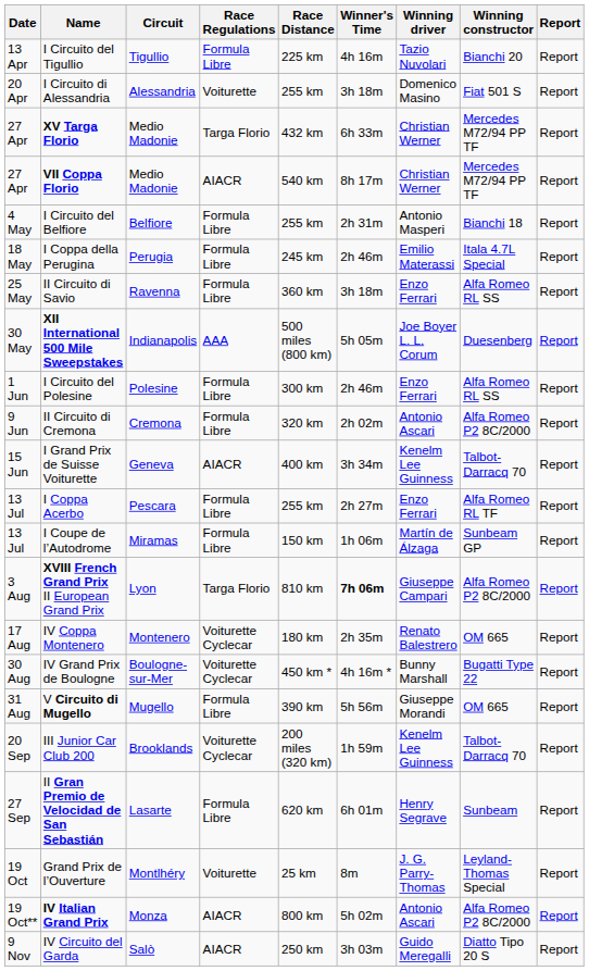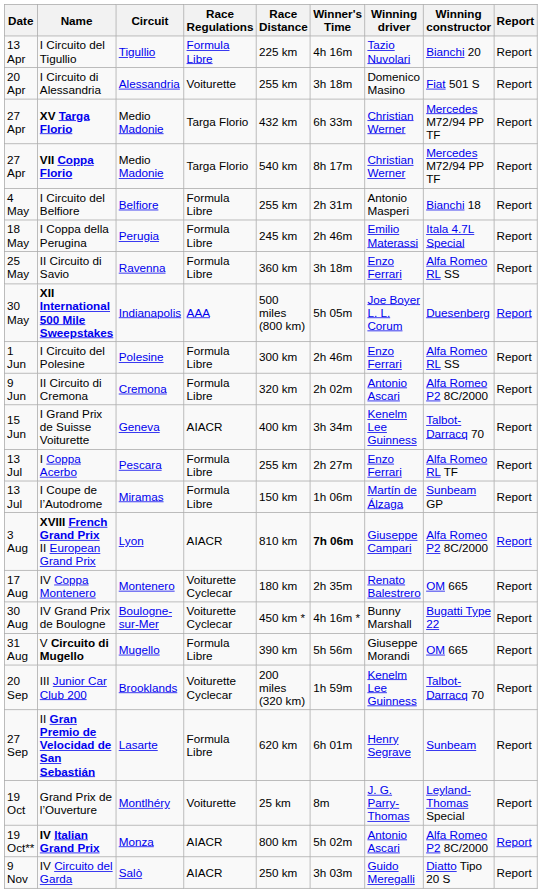 <table class="wikitable" style="font-size:95%">
 <tr>
 <th>Date</th>
 <th>Name</th>
 <th>Circuit</th>
 <th>Race<br>Regulations</th>
 <th>Race<br>Distance</th>
 <th>Winner's<br>Time</th>
 <th>Winning driver</th>
 <th>Winning<br>constructor</th>
 <th>Report</th>
 </tr>
 <tr>
 <td>13 Apr</td>
 <td> I Circuito del Tigullio</td>
 <td><a href='#'>Tigullio</a></td>
 <td><a href='#'>Formula Libre</a></td>
 <td>225 km</td>
 <td>4h 16m</td>
 <td> <a href='#'>Tazio Nuvolari</a></td>
 <td><a href='#'>Bianchi</a> 20</td>
 <td>Report</td>
 </tr>
 <tr>
 <td>20 Apr</td>
 <td> I Circuito di Alessandria</td>
 <td><a href='#'>Alessandria</a></td>
 <td>Voiturette</td>
 <td>255 km</td>
 <td>3h 18m</td>
 <td> Domenico Masino</td>
 <td><a href='#'>Fiat</a> 501 S</td>
 <td>Report</td>
 </tr>
 <tr>
 <td>27 Apr</td>
 <td> <strong>XV <a href='#'>Targa Florio</a></strong></td>
 <td>Medio <a href='#'>Madonie</a></td>
 <td>Targa Florio</td>
 <td>432 km</td>
 <td>6h 33m</td>
 <td> <a href='#'>Christian Werner</a></td>
 <td><a href='#'>Mercedes</a> M72/94 PP TF</td>
 <td>Report</td>
 </tr>
 <tr>
 <td>27 Apr</td>
 <td> <strong>VII <a href='#'>Coppa Florio</a></strong></td>
 <td>Medio <a href='#'>Madonie</a></td>
-<td>AIACR</td>
+<td>Targa Florio</td>
 <td>540 km</td>
 <td>8h 17m</td>
 <td> <a href='#'>Christian Werner</a></td>
 <td><a href='#'>Mercedes</a> M72/94 PP TF</td>
 <td>Report</td>
 </tr>
 <tr>
 <td>4 May</td>
 <td> I Circuito del Belfiore</td>
 <td><a href='#'>Belfiore</a></td>
 <td>Formula Libre</td>
 <td>255 km</td>
 <td>2h 31m</td>
 <td> Antonio Masperi</td>
 <td><a href='#'>Bianchi</a> 18</td>
 <td>Report</td>
 </tr>
 <tr>
 <td>18 May</td>
 <td> I Coppa della Perugina</td>
 <td><a href='#'>Perugia</a></td>
 <td>Formula Libre</td>
 <td>245 km</td>
 <td>2h 46m</td>
 <td> <a href='#'>Emilio Materassi</a></td>
 <td><a href='#'>Itala 4.7L Special</a></td>
 <td>Report</td>
 </tr>
 <tr>
 <td>25 May</td>
 <td> II Circuito di Savio</td>
 <td><a href='#'>Ravenna</a></td>
 <td>Formula Libre</td>
 <td>360 km</td>
 <td>3h 18m</td>
 <td> <a href='#'>Enzo Ferrari</a></td>
 <td><a href='#'>Alfa Romeo RL</a> SS</td>
 <td>Report</td>
 </tr>
 <tr>
 <td>30 May</td>
 <td> <strong>XII <a href='#'>International 500 Mile <br>Sweepstakes</a></strong></td>
 <td><a href='#'>Indianapolis</a></td>
 <td><a href='#'>AAA</a></td>
 <td>500 miles (800 km)</td>
 <td>5h 05m</td>
 <td> <a href='#'>Joe Boyer</a><br> <a href='#'>L. L. Corum</a></td>
 <td><a href='#'>Duesenberg</a></td>
 <td><a href='#'>Report</a></td>
 </tr>
 <tr>
 <td>1 Jun</td>
 <td> I Circuito del Polesine</td>
 <td><a href='#'>Polesine</a></td>
 <td>Formula Libre</td>
 <td>300 km</td>
 <td>2h 46m</td>
 <td> <a href='#'>Enzo Ferrari</a></td>
 <td><a href='#'>Alfa Romeo RL</a> SS</td>
 <td>Report</td>
 </tr>
 <tr>
 <td>9 Jun</td>
 <td> II Circuito di Cremona</td>
 <td><a href='#'>Cremona</a></td>
 <td>Formula Libre</td>
 <td>320 km</td>
 <td>2h 02m</td>
 <td> <a href='#'>Antonio Ascari</a></td>
 <td><a href='#'>Alfa Romeo P2</a> 8C/2000</td>
 <td>Report</td>
 </tr>
 <tr>
 <td>15 Jun</td>
 <td> I Grand Prix de Suisse Voiturette</td>
 <td><a href='#'>Geneva</a></td>
 <td>AIACR</td>
 <td>400 km</td>
 <td>3h 34m</td>
 <td> <a href='#'>Kenelm Lee Guinness</a></td>
 <td><a href='#'>Talbot-Darracq</a> 70</td>
 <td>Report</td>
 </tr>
 <tr>
 <td>13 Jul</td>
 <td> I <a href='#'>Coppa Acerbo</a></td>
 <td><a href='#'>Pescara</a></td>
 <td>Formula Libre</td>
 <td>255 km</td>
 <td>2h 27m</td>
 <td> <a href='#'>Enzo Ferrari</a></td>
 <td><a href='#'>Alfa Romeo RL</a> TF</td>
 <td>Report</td>
 </tr>
 <tr>
 <td>13 Jul</td>
 <td> I Coupe de l’Autodrome</td>
 <td><a href='#'>Miramas</a></td>
 <td>Formula Libre</td>
 <td>150 km</td>
 <td>1h 06m</td>
 <td> <a href='#'>Martín de Álzaga</a></td>
 <td><a href='#'>Sunbeam</a> GP</td>
 <td>Report</td>
 </tr>
 <tr>
 <td>3 Aug</td>
 <td> <strong>XVIII <a href='#'>French Grand Prix</a> </strong><br> II <a href='#'>European Grand Prix</a></td>
 <td><a href='#'>Lyon</a></td>
-<td>Targa Florio</td>
+<td>AIACR</td>
 <td>810 km</td>
 <td><strong>7h 06m</strong></td>
 <td> <a href='#'>Giuseppe Campari</a></td>
 <td><a href='#'>Alfa Romeo P2</a> 8C/2000</td>
 <td><a href='#'>Report</a></td>
 </tr>
 <tr>
 <td>17 Aug</td>
 <td> IV <a href='#'>Coppa Montenero</a></td>
 <td><a href='#'>Montenero</a></td>
 <td>Voiturette<br>Cyclecar</td>
 <td>180 km</td>
 <td>2h 35m</td>
 <td> <a href='#'>Renato Balestrero</a></td>
 <td><a href='#'>OM</a> 665</td>
 <td>Report</td>
 </tr>
 <tr>
 <td>30 Aug</td>
 <td> IV Grand Prix de Boulogne</td>
 <td><a href='#'>Boulogne-sur-Mer</a></td>
 <td>Voiturette<br>Cyclecar</td>
 <td>450 km *</td>
 <td>4h 16m *</td>
 <td> Bunny Marshall</td>
 <td><a href='#'>Bugatti Type 22</a></td>
 <td>Report</td>
 </tr>
 <tr>
 <td>31 Aug</td>
 <td> V <strong>Circuito di Mugello </strong></td>
 <td><a href='#'>Mugello</a></td>
 <td>Formula Libre</td>
 <td>390 km</td>
 <td>5h 56m</td>
 <td> Giuseppe Morandi</td>
 <td><a href='#'>OM</a> 665</td>
 <td>Report</td>
 </tr>
 <tr>
 <td>20 Sep</td>
 <td> III <a href='#'>Junior Car Club 200</a></td>
 <td><a href='#'>Brooklands</a></td>
 <td>Voiturette<br>Cyclecar</td>
 <td>200 miles (320 km)</td>
 <td>1h 59m</td>
 <td> <a href='#'>Kenelm Lee Guinness</a></td>
 <td><a href='#'>Talbot-Darracq</a> 70</td>
 <td>Report</td>
 </tr>
 <tr>
 <td>27 Sep</td>
 <td> II <strong><a href='#'>Gran Premio de Velocidad de San Sebastián</a></strong></td>
 <td><a href='#'>Lasarte</a></td>
 <td>Formula Libre</td>
 <td>620 km</td>
 <td>6h 01m</td>
 <td> <a href='#'>Henry Segrave</a></td>
 <td><a href='#'>Sunbeam</a></td>
 <td>Report</td>
 </tr>
 <tr>
 <td>19 Oct</td>
 <td> Grand Prix de l’Ouverture</td>
 <td><a href='#'>Montlhéry</a></td>
 <td>Voiturette</td>
 <td>25 km</td>
 <td>8m</td>
 <td> <a href='#'>J. G. Parry-Thomas</a></td>
 <td><a href='#'>Leyland-Thomas</a> Special</td>
 <td>Report</td>
 </tr>
 <tr>
 <td>19 Oct**</td>
 <td> <strong>IV <a href='#'>Italian Grand Prix</a> </strong></td>
 <td><a href='#'>Monza</a></td>
 <td>AIACR</td>
 <td>800 km</td>
 <td>5h 02m</td>
 <td> <a href='#'>Antonio Ascari</a></td>
 <td><a href='#'>Alfa Romeo P2</a> 8C/2000</td>
 <td><a href='#'>Report</a></td>
 </tr>
 <tr>
 <td>9 Nov</td>
 <td> IV <a href='#'>Circuito del Garda</a></td>
 <td><a href='#'>Salò</a></td>
 <td>AIACR</td>
 <td>250 km</td>
 <td>3h 03m</td>
 <td> <a href='#'>Guido Meregalli</a></td>
 <td><a href='#'>Diatto</a> Tipo 20 S</td>
 <td>Report</td>
 </tr>
 </table>
